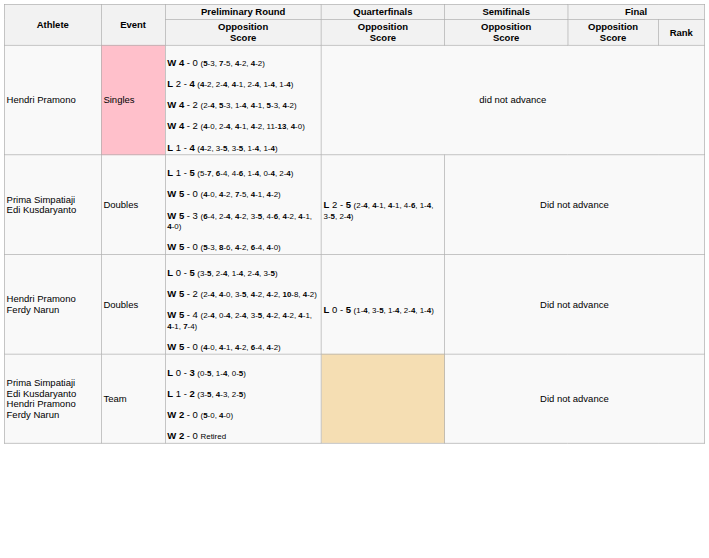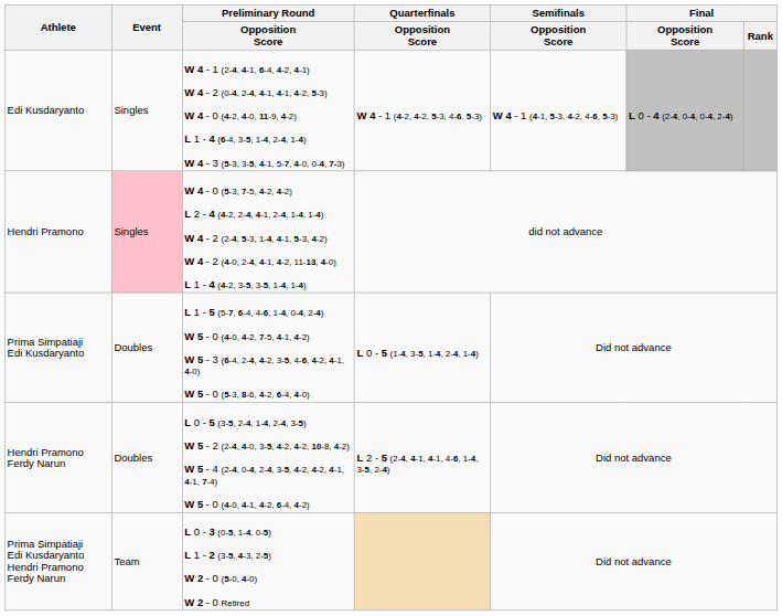 <table class="wikitable" border="1" style="font-size:90%">
 <tr>
 <th width=140 rowspan=2>Athlete</th>
 <th width=90 rowspan=2>Event</th>
 <th width=230>Preliminary Round</th>
 <th width=180>Quarterfinals</th>
 <th width=180>Semifinals</th>
 <th width="200" colspan="2">Final</th>
 </tr>
 <tr>
 <th>Opposition<br>Score</th>
 <th>Opposition<br>Score</th>
 <th>Opposition<br>Score</th>
 <th>Opposition<br>Score</th>
 <th>Rank</th>
 </tr>
 <tr>
+<td>Edi Kusdaryanto</td>
+<td>Singles</td>
+<td> <br> <strong>W</strong> <strong>4</strong> - 1 <small>(2-<strong>4</strong>, <strong>4</strong>-1, <strong>6</strong>-4, <strong>4</strong>-2, <strong>4</strong>-1)</small> <br>  <br><strong>W</strong> <strong>4</strong> - 2 <small>(0-<strong>4</strong>, 2-<strong>4</strong>, <strong>4</strong>-1, <strong>4</strong>-1, <strong>4</strong>-2, <strong>5</strong>-3)</small> <br>  <br><strong>W</strong> <strong>4</strong> - 0 <small>(<strong>4</strong>-2, <strong>4</strong>-0, <strong>11</strong>-9, <strong>4</strong>-2)</small> <br>  <br><strong>L</strong> 1 - <strong>4</strong> <small>(<strong>6</strong>-4, 3-<strong>5</strong>, 1-<strong>4</strong>, 2-<strong>4</strong>, 1-<strong>4</strong>)</small> <br>  <br><strong>W</strong> <strong>4</strong> - 3 <small>(<strong>5</strong>-3, 3-<strong>5</strong>, <strong>4</strong>-1, 5-<strong>7</strong>, <strong>4</strong>-0, 0-<strong>4</strong>, <strong>7-</strong>3)</small></td>
+<td> <br><strong>W</strong> <strong>4</strong> - 1 <small>(<strong>4</strong>-2, <strong>4</strong>-2, <strong>5</strong>-3, 4-<strong>6</strong>, <strong>5</strong>-3)</small></td>
+<td> <br><strong>W</strong> <strong>4</strong> - 1 <small>(<strong>4</strong>-1, <strong>5</strong>-3, <strong>4</strong>-2, 4-<strong>6</strong>, <strong>5</strong>-3)</small></td>
+<td bgcolor="silver"> <br><strong>L</strong> 0 - <strong>4</strong> <small>(2-<strong>4</strong>, 0-<strong>4</strong>, 0-<strong>4</strong>, 2-<strong>4</strong>)</small></td>
+<td align="center" bgcolor="silver"></td>
+</tr>
+<tr>
 <td>Hendri Pramono</td>
 <td style="background: pink;">Singles</td>
 <td> <br><strong>W</strong> <strong>4</strong> - 0 <small>(<strong>5</strong>-3, <strong>7</strong>-5, <strong>4</strong>-2, <strong>4</strong>-2)</small><br>  <br><strong>L</strong> 2 - <strong>4</strong> <small>(<strong>4</strong>-2, 2-<strong>4</strong>, <strong>4</strong>-1, 2-<strong>4</strong>, 1-<strong>4</strong>, 1-<strong>4</strong>)</small> <br>  <br><strong>W</strong> <strong>4</strong> - 2 <small>(2-<strong>4</strong>, <strong>5</strong>-3, 1-<strong>4</strong>, <strong>4</strong>-1, <strong>5</strong>-3, <strong>4</strong>-2)</small> <br>  <br><strong>W</strong> <strong>4</strong> - 2 <small>(<strong>4</strong>-0, 2-<strong>4</strong>, <strong>4</strong>-1, <strong>4</strong>-2, 11-<strong>13</strong>, <strong>4</strong>-0)</small> <br>  <br><strong>L</strong> 1 - <strong>4</strong> <small>(<strong>4</strong>-2, 3-<strong>5</strong>, 3-<strong>5</strong>, 1-<strong>4</strong>, 1-<strong>4</strong>)</small></td>
 <td align="center" colspan=4>did not advance</td>
 </tr>
 <tr>
 <td>Prima Simpatiaji <br> Edi Kusdaryanto</td>
 <td>Doubles</td>
 <td> <br> <strong>L</strong> 1 - <strong>5</strong> <small>(5-<strong>7</strong>, <strong>6</strong>-4, 4-<strong>6</strong>, 1-<strong>4</strong>, 0-<strong>4</strong>, 2-<strong>4</strong>)</small> <br>  <br> <strong>W</strong> <strong>5</strong> - 0 <small>(<strong>4</strong>-0, <strong>4</strong>-2, <strong>7</strong>-5, <strong>4</strong>-1, <strong>4</strong>-2)</small> <br>  <br> <strong>W</strong> <strong>5</strong> - 3 <small>(<strong>6</strong>-4, 2-<strong>4</strong>, <strong>4</strong>-2, 3-<strong>5</strong>, 4-<strong>6</strong>, <strong>4</strong>-2, <strong>4</strong>-1, <strong>4</strong>-0)</small> <br>  <br> <strong>W</strong> <strong>5</strong> - 0 <small>(<strong>5</strong>-3, <strong>8</strong>-6, <strong>4</strong>-2, <strong>6</strong>-4, <strong>4</strong>-0)</small></td>
-<td> <br><strong>L</strong> 2 - <strong>5</strong> <small>(2-<strong>4</strong>, <strong>4</strong>-1, <strong>4</strong>-1, 4-<strong>6</strong>, 1-<strong>4</strong>, 3-<strong>5</strong>, 2-<strong>4</strong>)</small></td>
+<td> <br><strong>L</strong> 0 - <strong>5</strong> <small>(1-<strong>4</strong>, 3-<strong>5</strong>, 1-<strong>4</strong>, 2-<strong>4</strong>, 1-<strong>4</strong>)</small></td>
 <td colspan=3 align="center">Did not advance</td>
 </tr>
 <tr>
 <td>Hendri Pramono <br> Ferdy Narun</td>
 <td>Doubles</td>
 <td> <br> <strong>L</strong> 0 - <strong>5</strong> <small>(3-<strong>5</strong>, 2-<strong>4</strong>, 1-<strong>4</strong>, 2-<strong>4</strong>, 3-<strong>5</strong>)</small> <br>  <br> <strong>W</strong> <strong>5</strong> - 2 <small>(2-<strong>4</strong>, <strong>4</strong>-0, 3-<strong>5</strong>, <strong>4</strong>-2, <strong>4</strong>-2, <strong>10</strong>-8, <strong>4</strong>-2)</small> <br>  <br> <strong>W</strong> <strong>5</strong> - 4 <small>(2-<strong>4</strong>, 0-<strong>4</strong>, 2-<strong>4</strong>, 3-<strong>5</strong>, <strong>4</strong>-2, <strong>4</strong>-2, <strong>4</strong>-1, <strong>4</strong>-1, <strong>7</strong>-4)</small> <br>  <br><strong>W</strong> <strong>5</strong> - 0 <small>(<strong>4</strong>-0, <strong>4</strong>-1, <strong>4</strong>-2, <strong>6</strong>-4, <strong>4</strong>-2)</small></td>
-<td> <br><strong>L</strong> 0 - <strong>5</strong> <small>(1-<strong>4</strong>, 3-<strong>5</strong>, 1-<strong>4</strong>, 2-<strong>4</strong>, 1-<strong>4</strong>)</small></td>
+<td> <br><strong>L</strong> 2 - <strong>5</strong> <small>(2-<strong>4</strong>, <strong>4</strong>-1, <strong>4</strong>-1, 4-<strong>6</strong>, 1-<strong>4</strong>, 3-<strong>5</strong>, 2-<strong>4</strong>)</small></td>
 <td colspan=3 align="center">Did not advance</td>
 </tr>
 <tr>
 <td>Prima Simpatiaji <br> Edi Kusdaryanto <br> Hendri Pramono <br> Ferdy Narun</td>
 <td>Team</td>
 <td> <br> <strong>L</strong> 0 - <strong>3</strong> <small>(0-<strong>5</strong>, 1-<strong>4</strong>, 0-<strong>5</strong>)</small> <br>  <br> <strong>L</strong> 1 - <strong>2</strong> <small>(3-<strong>5</strong>, <strong>4</strong>-3, 2-<strong>5</strong>)</small> <br>  <br><strong>W</strong> <strong>2</strong> - 0 <small>(<strong>5</strong>-0, <strong>4</strong>-0)</small> <br>  <br> <strong>W</strong> <strong>2</strong> - 0 <small> Retired </small></td>
 <td bgcolor="wheat"></td>
 <td colspan=3 align="center">Did not advance</td>
 </tr>
 </table>
